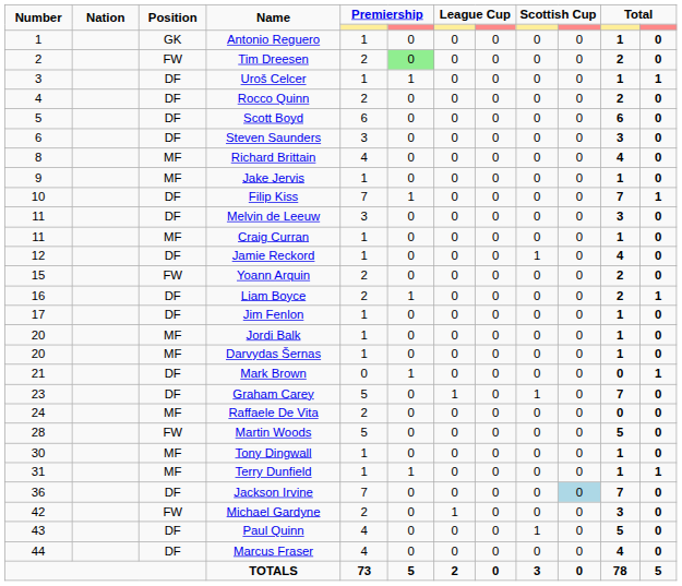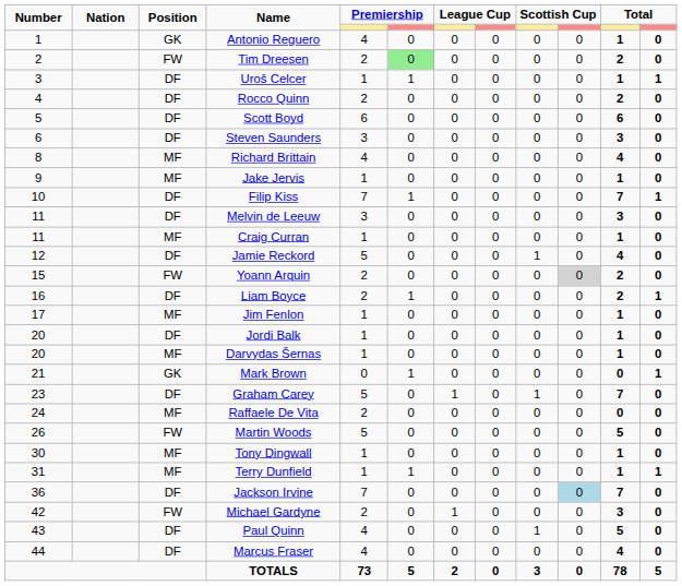 <table class="wikitable" style="text-align:center;">
 <tr style="text-align:center;">
 <td rowspan="2"  style="width:10%; "><strong>Number</strong></td>
 <td rowspan="2"  style="width:10%; "><strong>Nation</strong></td>
 <td rowspan="2"  style="width:10%; "><strong>Position</strong></td>
 <td rowspan="2"  style="width:20%; "><strong>Name</strong></td>
 <td colspan="2"><strong><a href='#'>Premiership</a></strong></td>
 <td colspan="2"><strong>League Cup</strong></td>
 <td colspan="2"><strong>Scottish Cup</strong></td>
 <td colspan="2"><strong>Total </strong></td>
 </tr>
 <tr>
 <th style="width:60px; background:#fe9;"></th>
 <th style="width:60px; background:#ff8888;"></th>
 <th style="width:60px; background:#fe9;"></th>
 <th style="width:60px; background:#ff8888;"></th>
 <th style="width:60px; background:#fe9;"></th>
 <th style="width:60px; background:#ff8888;"></th>
 <th style="width:60px; background:#fe9;"></th>
 <th style="width:60px; background:#ff8888;"></th>
 </tr>
 <tr>
 <td>1</td>
 <td></td>
 <td>GK</td>
 <td><a href='#'>Antonio Reguero</a></td>
-<td>1</td>
+<td>4</td>
 <td>0</td>
 <td>0</td>
 <td>0</td>
 <td>0</td>
 <td>0</td>
 <td><strong>1</strong></td>
 <td><strong>0</strong></td>
 </tr>
 <tr>
 <td>2</td>
 <td></td>
 <td>FW</td>
 <td><a href='#'>Tim Dreesen</a></td>
 <td>2</td>
 <td style="background: lightgreen;">0</td>
 <td>0</td>
 <td>0</td>
 <td>0</td>
 <td>0</td>
 <td><strong>2</strong></td>
 <td><strong>0</strong></td>
 </tr>
 <tr>
 <td>3</td>
 <td></td>
 <td>DF</td>
 <td><a href='#'>Uroš Celcer</a></td>
 <td>1</td>
 <td>1</td>
 <td>0</td>
 <td>0</td>
 <td>0</td>
 <td>0</td>
 <td><strong>1</strong></td>
 <td><strong>1</strong></td>
 </tr>
 <tr>
 <td>4</td>
 <td></td>
 <td>DF</td>
 <td><a href='#'>Rocco Quinn</a></td>
 <td>2</td>
 <td>0</td>
 <td>0</td>
 <td>0</td>
 <td>0</td>
 <td>0</td>
 <td><strong>2</strong></td>
 <td><strong>0</strong></td>
 </tr>
 <tr>
 <td>5</td>
 <td></td>
 <td>DF</td>
 <td><a href='#'>Scott Boyd</a></td>
 <td>6</td>
 <td>0</td>
 <td>0</td>
 <td>0</td>
 <td>0</td>
 <td>0</td>
 <td><strong>6</strong></td>
 <td><strong>0</strong></td>
 </tr>
 <tr>
 <td>6</td>
 <td></td>
 <td>DF</td>
 <td><a href='#'>Steven Saunders</a></td>
 <td>3</td>
 <td>0</td>
 <td>0</td>
 <td>0</td>
 <td>0</td>
 <td>0</td>
 <td><strong>3</strong></td>
 <td><strong>0</strong></td>
 </tr>
 <tr>
 <td>8</td>
 <td></td>
 <td>MF</td>
 <td><a href='#'>Richard Brittain</a></td>
 <td>4</td>
 <td>0</td>
 <td>0</td>
 <td>0</td>
 <td>0</td>
 <td>0</td>
 <td><strong>4</strong></td>
 <td><strong>0</strong></td>
 </tr>
 <tr>
 <td>9</td>
 <td></td>
 <td>MF</td>
 <td><a href='#'>Jake Jervis</a></td>
 <td>1</td>
 <td>0</td>
 <td>0</td>
 <td>0</td>
 <td>0</td>
 <td>0</td>
 <td><strong>1</strong></td>
 <td><strong>0</strong></td>
 </tr>
 <tr>
 <td>10</td>
 <td></td>
 <td>DF</td>
 <td><a href='#'>Filip Kiss</a></td>
 <td>7</td>
 <td>1</td>
 <td>0</td>
 <td>0</td>
 <td>0</td>
 <td>0</td>
 <td><strong>7</strong></td>
 <td><strong>1</strong></td>
 </tr>
 <tr>
 <td>11</td>
 <td></td>
 <td>DF</td>
 <td><a href='#'>Melvin de Leeuw</a></td>
 <td>3</td>
 <td>0</td>
 <td>0</td>
 <td>0</td>
 <td>0</td>
 <td>0</td>
 <td><strong>3</strong></td>
 <td><strong>0</strong></td>
 </tr>
 <tr>
 <td>11</td>
 <td></td>
 <td>MF</td>
 <td><a href='#'>Craig Curran</a></td>
 <td>1</td>
 <td>0</td>
 <td>0</td>
 <td>0</td>
 <td>0</td>
 <td>0</td>
 <td><strong>1</strong></td>
 <td><strong>0</strong></td>
 </tr>
 <tr>
 <td>12</td>
 <td></td>
 <td>DF</td>
 <td><a href='#'>Jamie Reckord</a></td>
-<td>1</td>
+<td>5</td>
 <td>0</td>
 <td>0</td>
 <td>0</td>
 <td>1</td>
 <td>0</td>
 <td><strong>4</strong></td>
 <td><strong>0</strong></td>
 </tr>
 <tr>
 <td>15</td>
 <td></td>
 <td>FW</td>
 <td><a href='#'>Yoann Arquin</a></td>
 <td>2</td>
 <td>0</td>
 <td>0</td>
 <td>0</td>
 <td>0</td>
-<td>0</td>
+<td style="background: lightgrey;">0</td>
 <td><strong>2</strong></td>
 <td><strong>0</strong></td>
 </tr>
 <tr>
 <td>16</td>
 <td></td>
 <td>DF</td>
 <td><a href='#'>Liam Boyce</a></td>
 <td>2</td>
 <td>1</td>
 <td>0</td>
 <td>0</td>
 <td>0</td>
 <td>0</td>
 <td><strong>2</strong></td>
 <td><strong>1</strong></td>
 </tr>
 <tr>
 <td>17</td>
 <td></td>
-<td>DF</td>
+<td>MF</td>
 <td><a href='#'>Jim Fenlon</a></td>
 <td>1</td>
 <td>0</td>
 <td>0</td>
 <td>0</td>
 <td>0</td>
 <td>0</td>
 <td><strong>1</strong></td>
 <td><strong>0</strong></td>
 </tr>
 <tr>
 <td>20</td>
 <td></td>
-<td>MF</td>
+<td>DF</td>
 <td><a href='#'>Jordi Balk</a></td>
 <td>1</td>
 <td>0</td>
 <td>0</td>
 <td>0</td>
 <td>0</td>
 <td>0</td>
 <td><strong>1</strong></td>
 <td><strong>0</strong></td>
 </tr>
 <tr>
 <td>20</td>
 <td></td>
 <td>MF</td>
 <td><a href='#'>Darvydas Šernas</a></td>
 <td>1</td>
 <td>0</td>
 <td>0</td>
 <td>0</td>
 <td>0</td>
 <td>0</td>
 <td><strong>1</strong></td>
 <td><strong>0</strong></td>
 </tr>
 <tr>
 <td>21</td>
 <td></td>
-<td>DF</td>
+<td>GK</td>
 <td><a href='#'>Mark Brown</a></td>
 <td>0</td>
 <td>1</td>
 <td>0</td>
 <td>0</td>
 <td>0</td>
 <td>0</td>
 <td><strong>0</strong></td>
 <td><strong>1</strong></td>
 </tr>
 <tr>
 <td>23</td>
 <td></td>
 <td>DF</td>
 <td><a href='#'>Graham Carey</a></td>
 <td>5</td>
 <td>0</td>
 <td>1</td>
 <td>0</td>
 <td>1</td>
 <td>0</td>
 <td><strong>7</strong></td>
 <td><strong>0</strong></td>
 </tr>
 <tr>
 <td>24</td>
 <td></td>
 <td>MF</td>
 <td><a href='#'>Raffaele De Vita</a></td>
 <td>2</td>
 <td>0</td>
 <td>0</td>
 <td>0</td>
 <td>0</td>
 <td>0</td>
 <td><strong>0</strong></td>
 <td><strong>0</strong></td>
 </tr>
 <tr>
-<td>28</td>
+<td>26</td>
 <td></td>
 <td>FW</td>
 <td><a href='#'>Martin Woods</a></td>
 <td>5</td>
 <td>0</td>
 <td>0</td>
 <td>0</td>
 <td>0</td>
 <td>0</td>
 <td><strong>5</strong></td>
 <td><strong>0</strong></td>
 </tr>
 <tr>
 <td>30</td>
 <td></td>
 <td>MF</td>
 <td><a href='#'>Tony Dingwall</a></td>
 <td>1</td>
 <td>0</td>
 <td>0</td>
 <td>0</td>
 <td>0</td>
 <td>0</td>
 <td><strong>1</strong></td>
 <td><strong>0</strong></td>
 </tr>
 <tr>
 <td>31</td>
 <td></td>
 <td>MF</td>
 <td><a href='#'>Terry Dunfield</a></td>
 <td>1</td>
 <td>1</td>
 <td>0</td>
 <td>0</td>
 <td>0</td>
 <td>0</td>
 <td><strong>1</strong></td>
 <td><strong>1</strong></td>
 </tr>
 <tr>
 <td>36</td>
 <td></td>
 <td>DF</td>
 <td><a href='#'>Jackson Irvine</a></td>
 <td>7</td>
 <td>0</td>
 <td>0</td>
 <td>0</td>
 <td>0</td>
 <td style="background: lightblue;">0</td>
 <td><strong>7</strong></td>
 <td><strong>0</strong></td>
 </tr>
 <tr>
 <td>42</td>
 <td></td>
 <td>FW</td>
 <td><a href='#'>Michael Gardyne</a></td>
 <td>2</td>
 <td>0</td>
 <td>1</td>
 <td>0</td>
 <td>0</td>
 <td>0</td>
 <td><strong>3</strong></td>
 <td><strong>0</strong></td>
 </tr>
 <tr>
 <td>43</td>
 <td></td>
 <td>DF</td>
 <td><a href='#'>Paul Quinn</a></td>
 <td>4</td>
 <td>0</td>
 <td>0</td>
 <td>0</td>
 <td>1</td>
 <td>0</td>
 <td><strong>5</strong></td>
 <td><strong>0</strong></td>
 </tr>
 <tr>
 <td>44</td>
 <td></td>
 <td>DF</td>
 <td><a href='#'>Marcus Fraser</a></td>
 <td>4</td>
 <td>0</td>
 <td>0</td>
 <td>0</td>
 <td>0</td>
 <td>0</td>
 <td><strong>4</strong></td>
 <td><strong>0</strong></td>
 </tr>
 <tr>
 <td colspan="3"></td>
 <td><strong>TOTALS</strong></td>
 <td><strong>73</strong></td>
 <td><strong>5</strong></td>
 <td><strong>2</strong></td>
 <td><strong>0</strong></td>
 <td><strong>3</strong></td>
 <td><strong>0</strong></td>
 <td><strong>78</strong></td>
 <td><strong>5</strong></td>
 </tr>
 </table>
